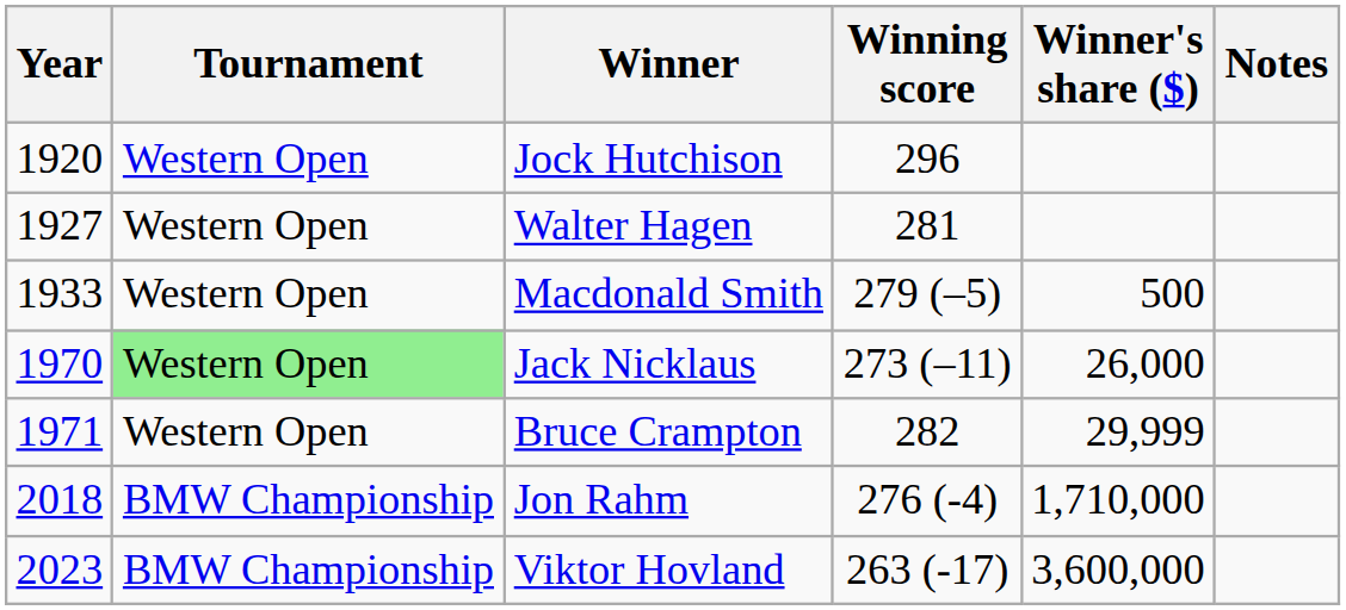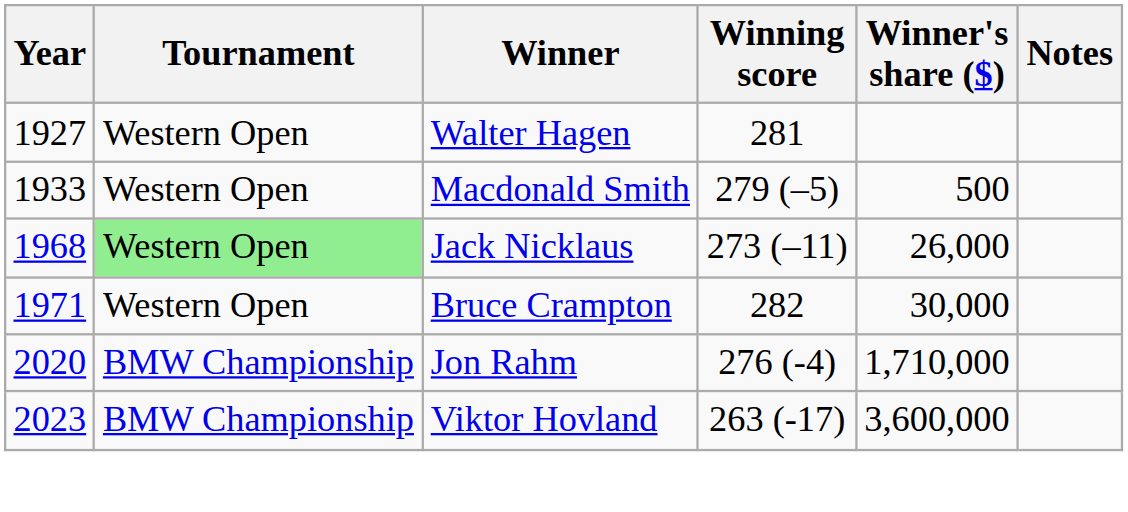 <table class="wikitable">
 <tr>
 <th>Year</th>
 <th>Tournament</th>
 <th>Winner</th>
 <th>Winning<br>score</th>
 <th>Winner's<br>share (<a href='#'>$</a>)</th>
 <th>Notes</th>
-</tr>
-<tr>
-<td align=center>1920</td>
-<td><a href='#'>Western Open</a></td>
-<td>  <a href='#'>Jock Hutchison</a></td>
-<td align=center>296</td>
-<td></td>
-<td align=center></td>
 </tr>
 <tr>
 <td align=center>1927</td>
 <td>Western Open</td>
 <td> <a href='#'>Walter Hagen</a></td>
 <td align=center>281</td>
 <td align=right></td>
 <td align=center></td>
 </tr>
 <tr>
 <td align=center>1933</td>
 <td>Western Open</td>
 <td> <a href='#'>Macdonald Smith</a></td>
 <td align=center>279 (–5)</td>
 <td align=right>500</td>
 <td align=center></td>
 </tr>
 <tr>
-<td align=center><a href='#'>1970</a></td>
+<td align=center><a href='#'>1968</a></td>
 <td style="background: lightgreen;">Western Open</td>
 <td> <a href='#'>Jack Nicklaus</a></td>
 <td align=center>273 (–11)</td>
 <td align=right>26,000</td>
 <td align=center></td>
 </tr>
 <tr>
 <td align=center><a href='#'>1971</a></td>
 <td>Western Open</td>
 <td> <a href='#'>Bruce Crampton</a></td>
 <td align=center>282</td>
-<td align=right>29,999</td>
+<td align=right>30,000</td>
 <td align=center></td>
 </tr>
 <tr>
-<td align=center><a href='#'>2018</a></td>
+<td align=center><a href='#'>2020</a></td>
 <td><a href='#'>BMW Championship</a></td>
 <td> <a href='#'>Jon Rahm</a></td>
 <td align=center>276 (-4)</td>
 <td>1,710,000</td>
 <td align=center></td>
 </tr>
 <tr>
 <td align=center><a href='#'>2023</a></td>
 <td><a href='#'>BMW Championship</a></td>
 <td> <a href='#'>Viktor Hovland</a></td>
 <td align=center>263 (-17)</td>
 <td>3,600,000</td>
 <td align=center></td>
 </tr>
 </table>
